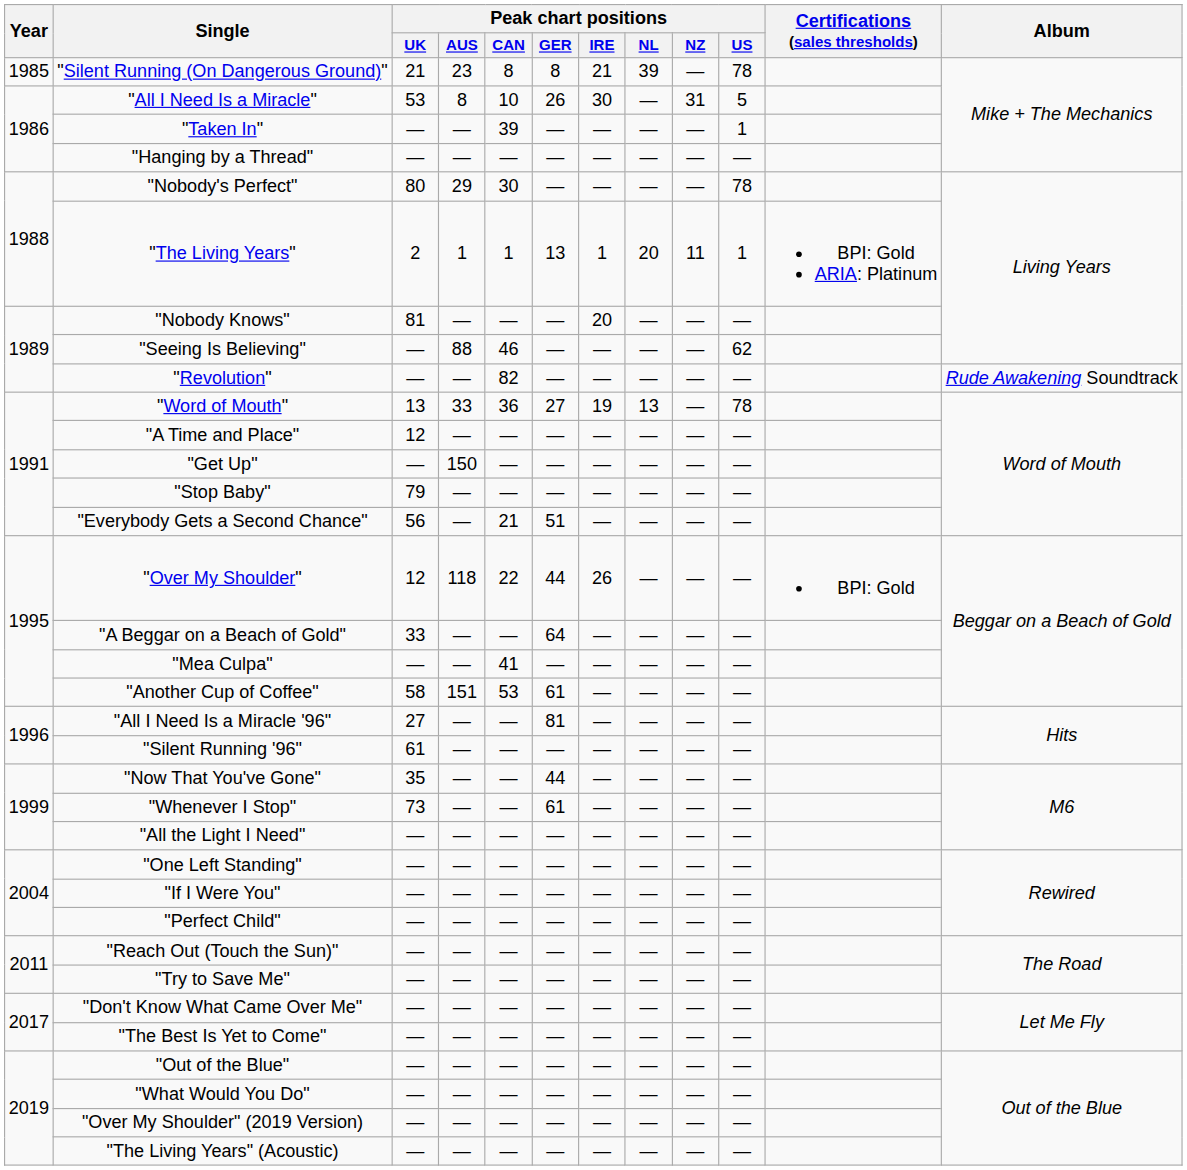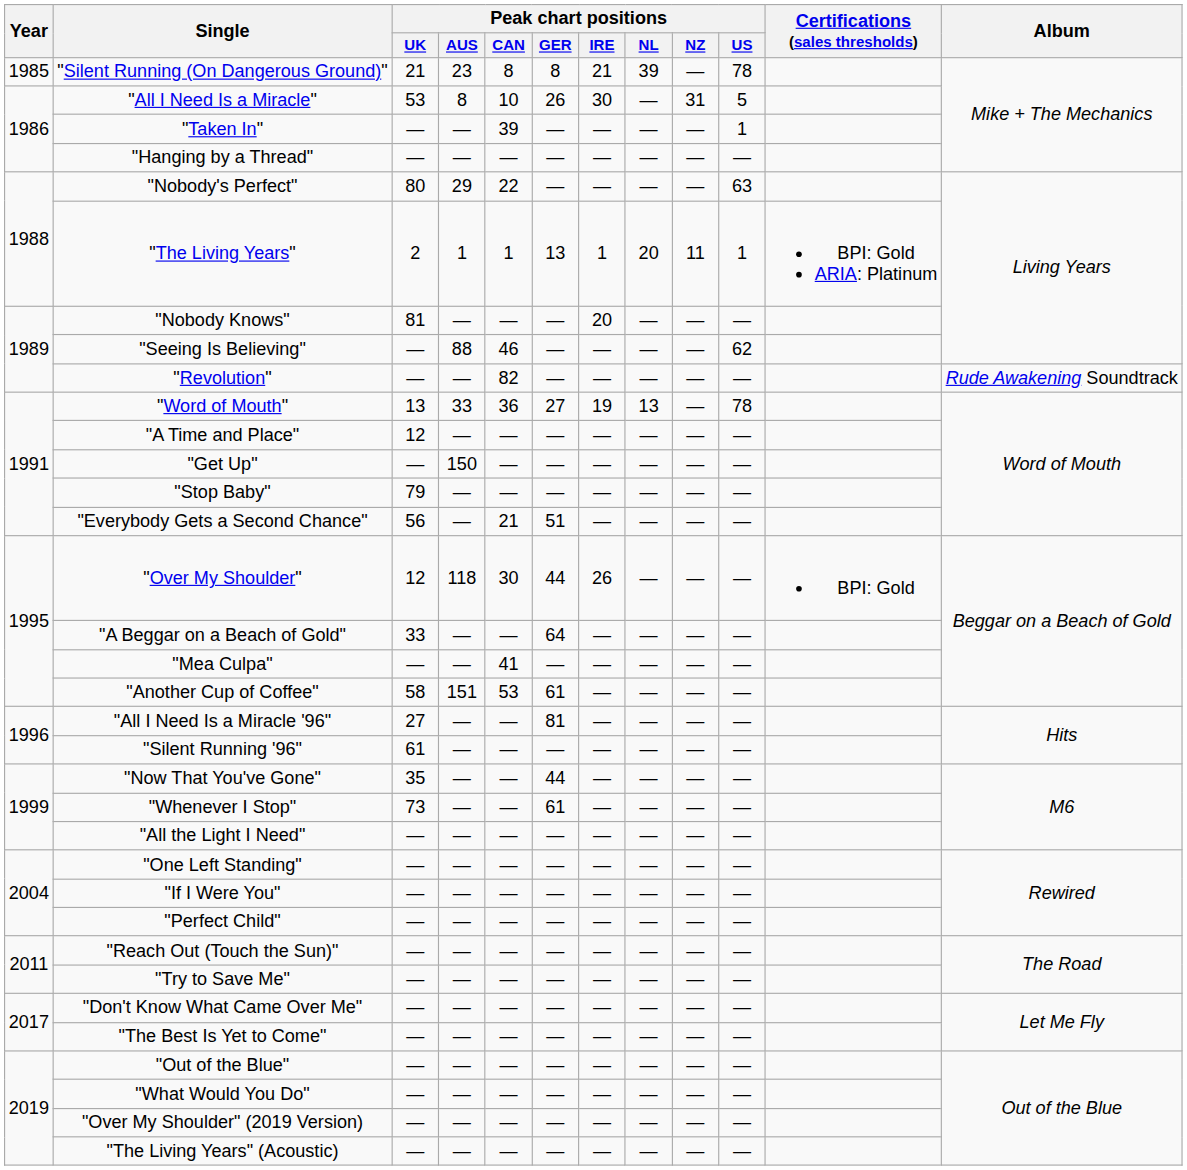 <table class="wikitable" style="text-align:center;">
 <tr>
 <th rowspan="2">Year</th>
 <th rowspan="2">Single</th>
 <th colspan="8">Peak chart positions</th>
 <th rowspan="2"><a href='#'>Certifications</a><br><small>(<a href='#'>sales thresholds</a>)</small></th>
 <th rowspan="2">Album</th>
 </tr>
 <tr style="font-size:smaller;">
 <th width="35"><a href='#'>UK</a><br></th>
 <th width="35"><a href='#'>AUS</a><br></th>
 <th width="35"><a href='#'>CAN</a><br></th>
 <th width="35"><a href='#'>GER</a><br></th>
 <th width="35"><a href='#'>IRE</a><br></th>
 <th width="35"><a href='#'>NL</a><br></th>
 <th width="35"><a href='#'>NZ</a><br></th>
 <th width="35"><a href='#'>US</a><br></th>
 </tr>
 <tr>
 <td>1985</td>
 <td>"<a href='#'>Silent Running (On Dangerous Ground)</a>"</td>
 <td style="text-align:center;">21</td>
 <td style="text-align:center;">23</td>
 <td style="text-align:center;">8</td>
 <td style="text-align:center;">8</td>
 <td style="text-align:center;">21</td>
 <td style="text-align:center;">39</td>
 <td style="text-align:center;">—</td>
 <td style="text-align:center;">78</td>
 <td></td>
 <td rowspan="4"><em>Mike + The Mechanics</em></td>
 </tr>
 <tr>
 <td rowspan="3">1986</td>
 <td>"<a href='#'>All I Need Is a Miracle</a>"</td>
 <td style="text-align:center;">53</td>
 <td style="text-align:center;">8</td>
 <td style="text-align:center;">10</td>
 <td style="text-align:center;">26</td>
 <td style="text-align:center;">30</td>
 <td style="text-align:center;">—</td>
 <td style="text-align:center;">31</td>
 <td style="text-align:center;">5</td>
 <td></td>
 </tr>
 <tr>
 <td>"<a href='#'>Taken In</a>"</td>
 <td style="text-align:center;">—</td>
 <td style="text-align:center;">—</td>
 <td style="text-align:center;">39</td>
 <td style="text-align:center;">—</td>
 <td style="text-align:center;">—</td>
 <td style="text-align:center;">—</td>
 <td style="text-align:center;">—</td>
 <td style="text-align:center;">1</td>
 <td></td>
 </tr>
 <tr>
 <td>"Hanging by a Thread"</td>
 <td style="text-align:center;">—</td>
 <td style="text-align:center;">—</td>
 <td style="text-align:center;">—</td>
 <td style="text-align:center;">—</td>
 <td style="text-align:center;">—</td>
 <td style="text-align:center;">—</td>
 <td style="text-align:center;">—</td>
 <td style="text-align:center;">—</td>
 <td></td>
 </tr>
 <tr>
 <td rowspan="2">1988</td>
 <td>"Nobody's Perfect"</td>
 <td style="text-align:center;">80</td>
 <td style="text-align:center;">29</td>
-<td style="text-align:center;">30</td>
+<td style="text-align:center;">22</td>
 <td style="text-align:center;">—</td>
 <td style="text-align:center;">—</td>
 <td style="text-align:center;">—</td>
 <td style="text-align:center;">—</td>
-<td style="text-align:center;">78</td>
+<td style="text-align:center;">63</td>
 <td></td>
 <td rowspan="4"><em>Living Years</em></td>
 </tr>
 <tr>
 <td>"<a href='#'>The Living Years</a>"</td>
 <td style="text-align:center;">2</td>
 <td style="text-align:center;">1</td>
 <td style="text-align:center;">1</td>
 <td style="text-align:center;">13</td>
 <td style="text-align:center;">1</td>
 <td style="text-align:center;">20</td>
 <td style="text-align:center;">11</td>
 <td style="text-align:center;">1</td>
 <td><br><ul><li>BPI: Gold</li><li><a href='#'>ARIA</a>: Platinum</li></ul></td>
 </tr>
 <tr>
 <td rowspan="3">1989</td>
 <td>"Nobody Knows"</td>
 <td style="text-align:center;">81</td>
 <td style="text-align:center;">—</td>
 <td style="text-align:center;">—</td>
 <td style="text-align:center;">—</td>
 <td style="text-align:center;">20</td>
 <td style="text-align:center;">—</td>
 <td style="text-align:center;">—</td>
 <td style="text-align:center;">—</td>
 <td></td>
 </tr>
 <tr>
 <td>"Seeing Is Believing"</td>
 <td style="text-align:center;">—</td>
 <td style="text-align:center;">88</td>
 <td style="text-align:center;">46</td>
 <td style="text-align:center;">—</td>
 <td style="text-align:center;">—</td>
 <td style="text-align:center;">—</td>
 <td style="text-align:center;">—</td>
 <td style="text-align:center;">62</td>
 <td></td>
 </tr>
 <tr>
 <td>"<a href='#'>Revolution</a>"</td>
 <td style="text-align:center;">—</td>
 <td style="text-align:center;">—</td>
 <td style="text-align:center;">82</td>
 <td style="text-align:center;">—</td>
 <td style="text-align:center;">—</td>
 <td style="text-align:center;">—</td>
 <td style="text-align:center;">—</td>
 <td style="text-align:center;">—</td>
 <td></td>
 <td><em><a href='#'>Rude Awakening</a></em> Soundtrack</td>
 </tr>
 <tr>
 <td rowspan="5">1991</td>
 <td>"<a href='#'>Word of Mouth</a>"</td>
 <td style="text-align:center;">13</td>
 <td style="text-align:center;">33</td>
 <td style="text-align:center;">36</td>
 <td style="text-align:center;">27</td>
 <td style="text-align:center;">19</td>
 <td style="text-align:center;">13</td>
 <td style="text-align:center;">—</td>
 <td style="text-align:center;">78</td>
 <td></td>
 <td rowspan="5"><em>Word of Mouth</em></td>
 </tr>
 <tr>
 <td>"A Time and Place"</td>
 <td style="text-align:center;">12</td>
 <td style="text-align:center;">—</td>
 <td style="text-align:center;">—</td>
 <td style="text-align:center;">—</td>
 <td style="text-align:center;">—</td>
 <td style="text-align:center;">—</td>
 <td style="text-align:center;">—</td>
 <td style="text-align:center;">—</td>
 <td></td>
 </tr>
 <tr>
 <td>"Get Up"</td>
 <td style="text-align:center;">—</td>
 <td style="text-align:center;">150</td>
 <td style="text-align:center;">—</td>
 <td style="text-align:center;">—</td>
 <td style="text-align:center;">—</td>
 <td style="text-align:center;">—</td>
 <td style="text-align:center;">—</td>
 <td style="text-align:center;">—</td>
 <td></td>
 </tr>
 <tr>
 <td>"Stop Baby"</td>
 <td style="text-align:center;">79</td>
 <td style="text-align:center;">—</td>
 <td style="text-align:center;">—</td>
 <td style="text-align:center;">—</td>
 <td style="text-align:center;">—</td>
 <td style="text-align:center;">—</td>
 <td style="text-align:center;">—</td>
 <td style="text-align:center;">—</td>
 <td></td>
 </tr>
 <tr>
 <td>"Everybody Gets a Second Chance"</td>
 <td style="text-align:center;">56</td>
 <td style="text-align:center;">—</td>
 <td style="text-align:center;">21</td>
 <td style="text-align:center;">51</td>
 <td style="text-align:center;">—</td>
 <td style="text-align:center;">—</td>
 <td style="text-align:center;">—</td>
 <td style="text-align:center;">—</td>
 <td></td>
 </tr>
 <tr>
 <td rowspan="4">1995</td>
 <td>"<a href='#'>Over My Shoulder</a>"</td>
 <td style="text-align:center;">12</td>
 <td style="text-align:center;">118</td>
-<td style="text-align:center;">22</td>
+<td style="text-align:center;">30</td>
 <td style="text-align:center;">44</td>
 <td style="text-align:center;">26</td>
 <td style="text-align:center;">—</td>
 <td style="text-align:center;">—</td>
 <td style="text-align:center;">—</td>
 <td><br><ul><li>BPI: Gold</li></ul></td>
 <td rowspan="4"><em>Beggar on a Beach of Gold</em></td>
 </tr>
 <tr>
 <td>"A Beggar on a Beach of Gold"</td>
 <td style="text-align:center;">33</td>
 <td style="text-align:center;">—</td>
 <td style="text-align:center;">—</td>
 <td style="text-align:center;">64</td>
 <td style="text-align:center;">—</td>
 <td style="text-align:center;">—</td>
 <td style="text-align:center;">—</td>
 <td style="text-align:center;">—</td>
 </tr>
 <tr>
 <td>"Mea Culpa"</td>
 <td style="text-align:center;">—</td>
 <td style="text-align:center;">—</td>
 <td style="text-align:center;">41</td>
 <td style="text-align:center;">—</td>
 <td style="text-align:center;">—</td>
 <td style="text-align:center;">—</td>
 <td style="text-align:center;">—</td>
 <td style="text-align:center;">—</td>
 <td></td>
 </tr>
 <tr>
 <td>"Another Cup of Coffee"</td>
 <td style="text-align:center;">58</td>
 <td style="text-align:center;">151</td>
 <td style="text-align:center;">53</td>
 <td style="text-align:center;">61</td>
 <td style="text-align:center;">—</td>
 <td style="text-align:center;">—</td>
 <td style="text-align:center;">—</td>
 <td style="text-align:center;">—</td>
 <td></td>
 </tr>
 <tr>
 <td rowspan="2">1996</td>
 <td>"All I Need Is a Miracle '96"</td>
 <td style="text-align:center;">27</td>
 <td style="text-align:center;">—</td>
 <td style="text-align:center;">—</td>
 <td style="text-align:center;">81</td>
 <td style="text-align:center;">—</td>
 <td style="text-align:center;">—</td>
 <td style="text-align:center;">—</td>
 <td style="text-align:center;">—</td>
 <td></td>
 <td rowspan="2"><em>Hits</em></td>
 </tr>
 <tr>
 <td>"Silent Running '96"</td>
 <td style="text-align:center;">61</td>
 <td style="text-align:center;">—</td>
 <td style="text-align:center;">—</td>
 <td style="text-align:center;">—</td>
 <td style="text-align:center;">—</td>
 <td style="text-align:center;">—</td>
 <td style="text-align:center;">—</td>
 <td style="text-align:center;">—</td>
 <td></td>
 </tr>
 <tr>
 <td rowspan="3">1999</td>
 <td>"Now That You've Gone"</td>
 <td style="text-align:center;">35</td>
 <td style="text-align:center;">—</td>
 <td style="text-align:center;">—</td>
 <td style="text-align:center;">44</td>
 <td style="text-align:center;">—</td>
 <td style="text-align:center;">—</td>
 <td style="text-align:center;">—</td>
 <td style="text-align:center;">—</td>
 <td></td>
 <td rowspan="3"><em>M6</em></td>
 </tr>
 <tr>
 <td>"Whenever I Stop"</td>
 <td style="text-align:center;">73</td>
 <td style="text-align:center;">—</td>
 <td style="text-align:center;">—</td>
 <td style="text-align:center;">61</td>
 <td style="text-align:center;">—</td>
 <td style="text-align:center;">—</td>
 <td style="text-align:center;">—</td>
 <td style="text-align:center;">—</td>
 <td></td>
 </tr>
 <tr>
 <td>"All the Light I Need"</td>
 <td style="text-align:center;">—</td>
 <td style="text-align:center;">—</td>
 <td style="text-align:center;">—</td>
 <td style="text-align:center;">—</td>
 <td style="text-align:center;">—</td>
 <td style="text-align:center;">—</td>
 <td style="text-align:center;">—</td>
 <td style="text-align:center;">—</td>
 <td></td>
 </tr>
 <tr>
 <td rowspan="3">2004</td>
 <td>"One Left Standing"</td>
 <td style="text-align:center;">—</td>
 <td style="text-align:center;">—</td>
 <td style="text-align:center;">—</td>
 <td style="text-align:center;">—</td>
 <td style="text-align:center;">—</td>
 <td style="text-align:center;">—</td>
 <td style="text-align:center;">—</td>
 <td style="text-align:center;">—</td>
 <td></td>
 <td rowspan="3"><em>Rewired</em></td>
 </tr>
 <tr>
 <td>"If I Were You"</td>
 <td style="text-align:center;">—</td>
 <td style="text-align:center;">—</td>
 <td style="text-align:center;">—</td>
 <td style="text-align:center;">—</td>
 <td style="text-align:center;">—</td>
 <td style="text-align:center;">—</td>
 <td style="text-align:center;">—</td>
 <td style="text-align:center;">—</td>
 <td></td>
 </tr>
 <tr>
 <td>"Perfect Child"</td>
 <td style="text-align:center;">—</td>
 <td style="text-align:center;">—</td>
 <td style="text-align:center;">—</td>
 <td style="text-align:center;">—</td>
 <td style="text-align:center;">—</td>
 <td style="text-align:center;">—</td>
 <td style="text-align:center;">—</td>
 <td style="text-align:center;">—</td>
 <td></td>
 </tr>
 <tr>
 <td rowspan="2">2011</td>
 <td>"Reach Out (Touch the Sun)"</td>
 <td style="text-align:center;">—</td>
 <td style="text-align:center;">—</td>
 <td style="text-align:center;">—</td>
 <td style="text-align:center;">—</td>
 <td style="text-align:center;">—</td>
 <td style="text-align:center;">—</td>
 <td style="text-align:center;">—</td>
 <td style="text-align:center;">—</td>
 <td></td>
 <td rowspan="2"><em>The Road</em></td>
 </tr>
 <tr>
 <td>"Try to Save Me"</td>
 <td style="text-align:center;">—</td>
 <td style="text-align:center;">—</td>
 <td style="text-align:center;">—</td>
 <td style="text-align:center;">—</td>
 <td style="text-align:center;">—</td>
 <td style="text-align:center;">—</td>
 <td style="text-align:center;">—</td>
 <td style="text-align:center;">—</td>
 <td></td>
 </tr>
 <tr>
 <td rowspan="2">2017</td>
 <td>"Don't Know What Came Over Me"</td>
 <td style="text-align:center;">—</td>
 <td style="text-align:center;">—</td>
 <td style="text-align:center;">—</td>
 <td style="text-align:center;">—</td>
 <td style="text-align:center;">—</td>
 <td style="text-align:center;">—</td>
 <td style="text-align:center;">—</td>
 <td style="text-align:center;">—</td>
 <td></td>
 <td rowspan="2"><em>Let Me Fly</em></td>
 </tr>
 <tr>
 <td>"The Best Is Yet to Come"</td>
 <td style="text-align:center;">—</td>
 <td style="text-align:center;">—</td>
 <td style="text-align:center;">—</td>
 <td style="text-align:center;">—</td>
 <td style="text-align:center;">—</td>
 <td style="text-align:center;">—</td>
 <td style="text-align:center;">—</td>
 <td style="text-align:center;">—</td>
 <td></td>
 </tr>
 <tr>
 <td rowspan="4">2019</td>
 <td>"Out of the Blue"</td>
 <td style="text-align:center;">—</td>
 <td style="text-align:center;">—</td>
 <td style="text-align:center;">—</td>
 <td style="text-align:center;">—</td>
 <td style="text-align:center;">—</td>
 <td style="text-align:center;">—</td>
 <td style="text-align:center;">—</td>
 <td style="text-align:center;">—</td>
 <td></td>
 <td rowspan="4"><em>Out of the Blue</em></td>
 </tr>
 <tr>
 <td>"What Would You Do"</td>
 <td style="text-align:center;">—</td>
 <td style="text-align:center;">—</td>
 <td style="text-align:center;">—</td>
 <td style="text-align:center;">—</td>
 <td style="text-align:center;">—</td>
 <td style="text-align:center;">—</td>
 <td style="text-align:center;">—</td>
 <td style="text-align:center;">—</td>
 </tr>
 <tr>
 <td>"Over My Shoulder" (2019 Version)</td>
 <td style="text-align:center;">—</td>
 <td style="text-align:center;">—</td>
 <td style="text-align:center;">—</td>
 <td style="text-align:center;">—</td>
 <td style="text-align:center;">—</td>
 <td style="text-align:center;">—</td>
 <td style="text-align:center;">—</td>
 <td style="text-align:center;">—</td>
 <td></td>
 </tr>
 <tr>
 <td>"The Living Years" (Acoustic)</td>
 <td style="text-align:center;">—</td>
 <td style="text-align:center;">—</td>
 <td style="text-align:center;">—</td>
 <td style="text-align:center;">—</td>
 <td style="text-align:center;">—</td>
 <td style="text-align:center;">—</td>
 <td style="text-align:center;">—</td>
 <td style="text-align:center;">—</td>
 <td></td>
 </tr>
 </table>
